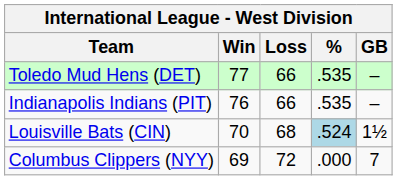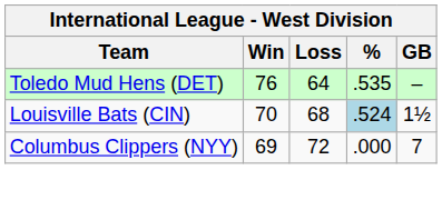 <table class="wikitable">
 <tr>
 <th colspan="5">International League - West Division</th>
 </tr>
 <tr>
 <th width="55%">Team</th>
 <th>Win</th>
 <th>Loss</th>
 <th>%</th>
 <th>GB</th>
 </tr>
 <tr align=center  bgcolor=ccffcc>
 <td align=left><a href='#'>Toledo Mud Hens</a> (<a href='#'>DET</a>)</td>
-<td>77</td>
-<td>66</td>
-<td>.535</td>
-<td>–</td>
-</tr>
-<tr align=center>
-<td align=left><a href='#'>Indianapolis Indians</a> (<a href='#'>PIT</a>)</td>
 <td>76</td>
-<td>66</td>
+<td>64</td>
 <td>.535</td>
 <td>–</td>
 </tr>
 <tr align=center>
 <td align=left><a href='#'>Louisville Bats</a> (<a href='#'>CIN</a>)</td>
 <td>70</td>
 <td>68</td>
 <td style="background: lightblue;">.524</td>
 <td>1½</td>
 </tr>
 <tr align=center>
 <td align=left><a href='#'>Columbus Clippers</a> (<a href='#'>NYY</a>)</td>
 <td>69</td>
 <td>72</td>
 <td>.000</td>
 <td>7</td>
 </tr>
 </table>
